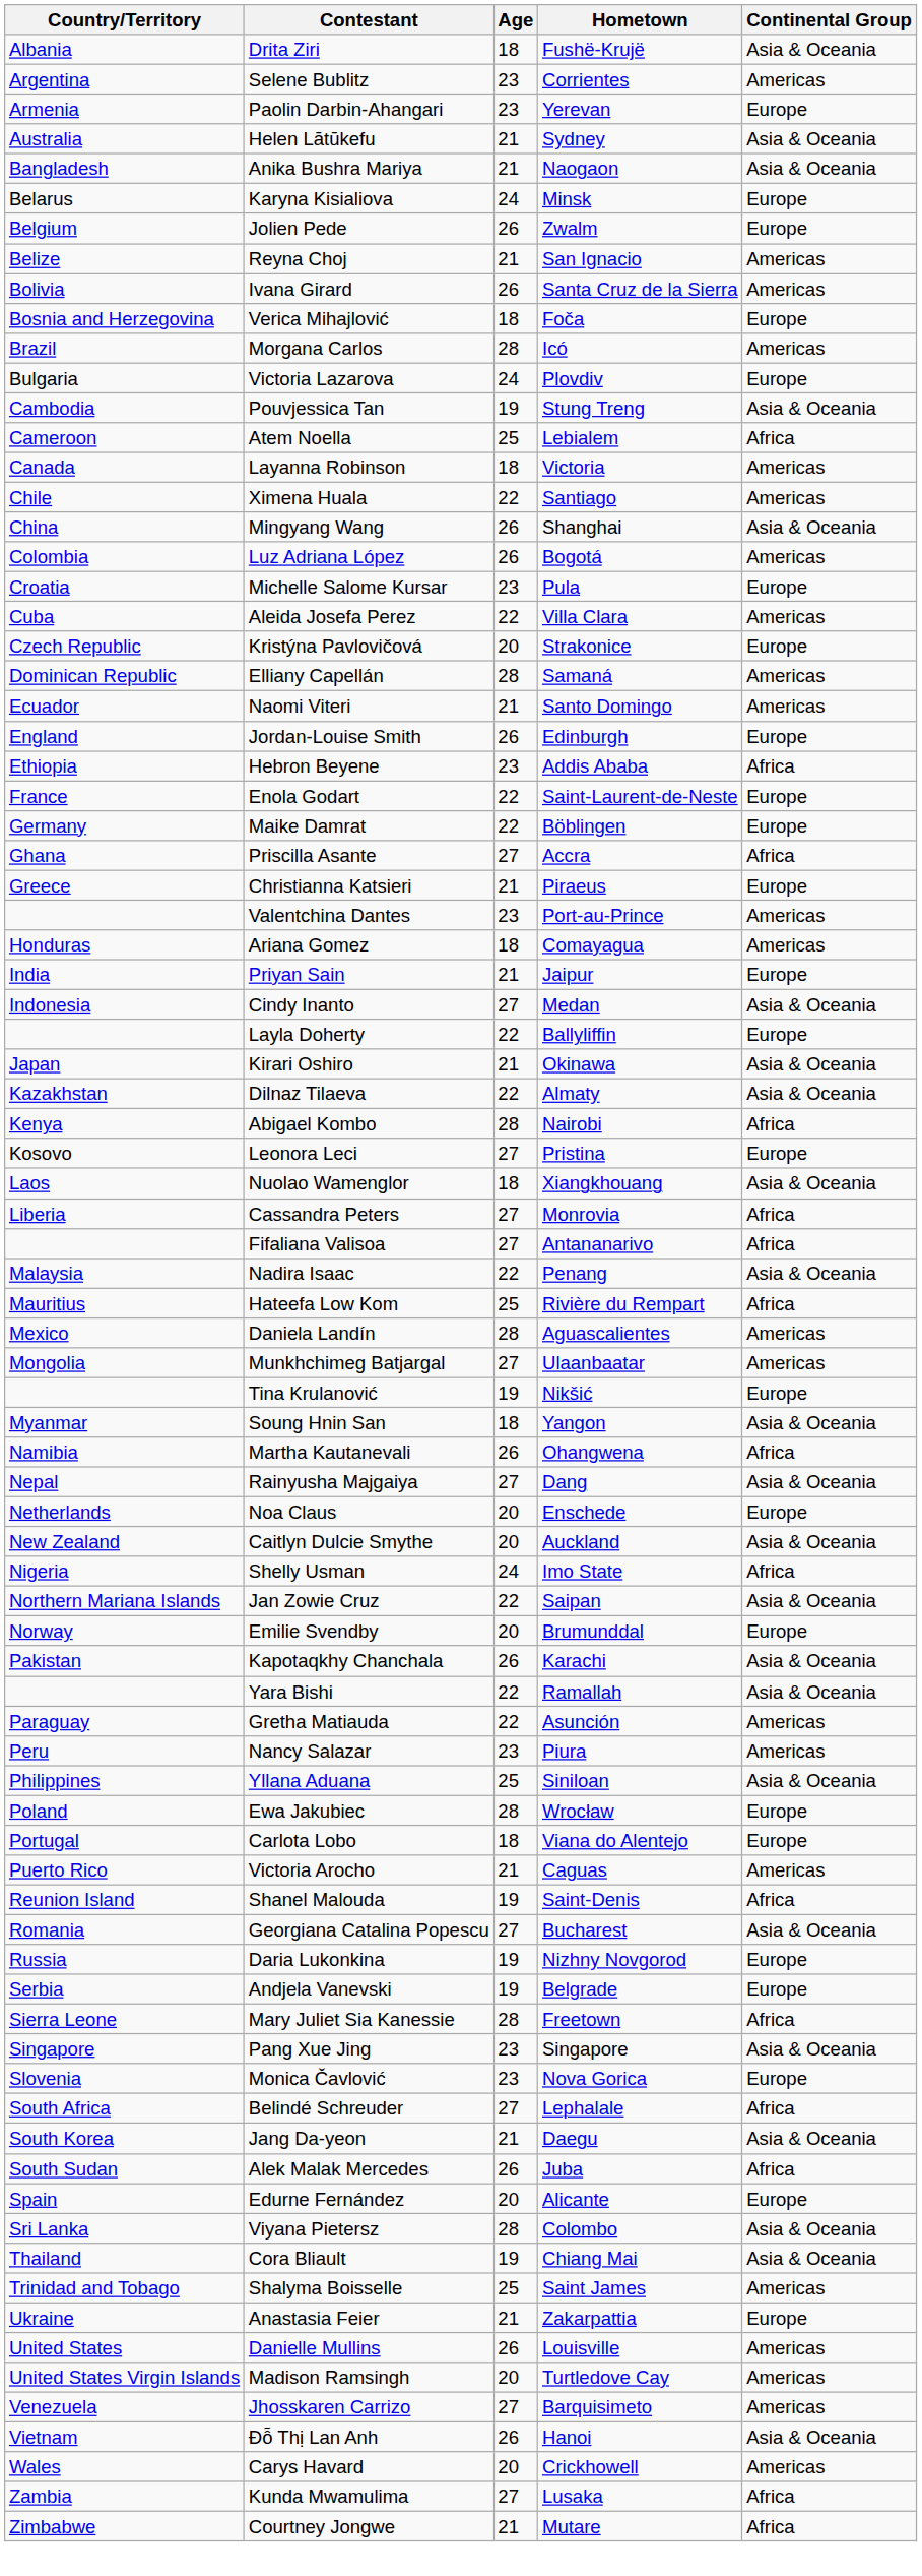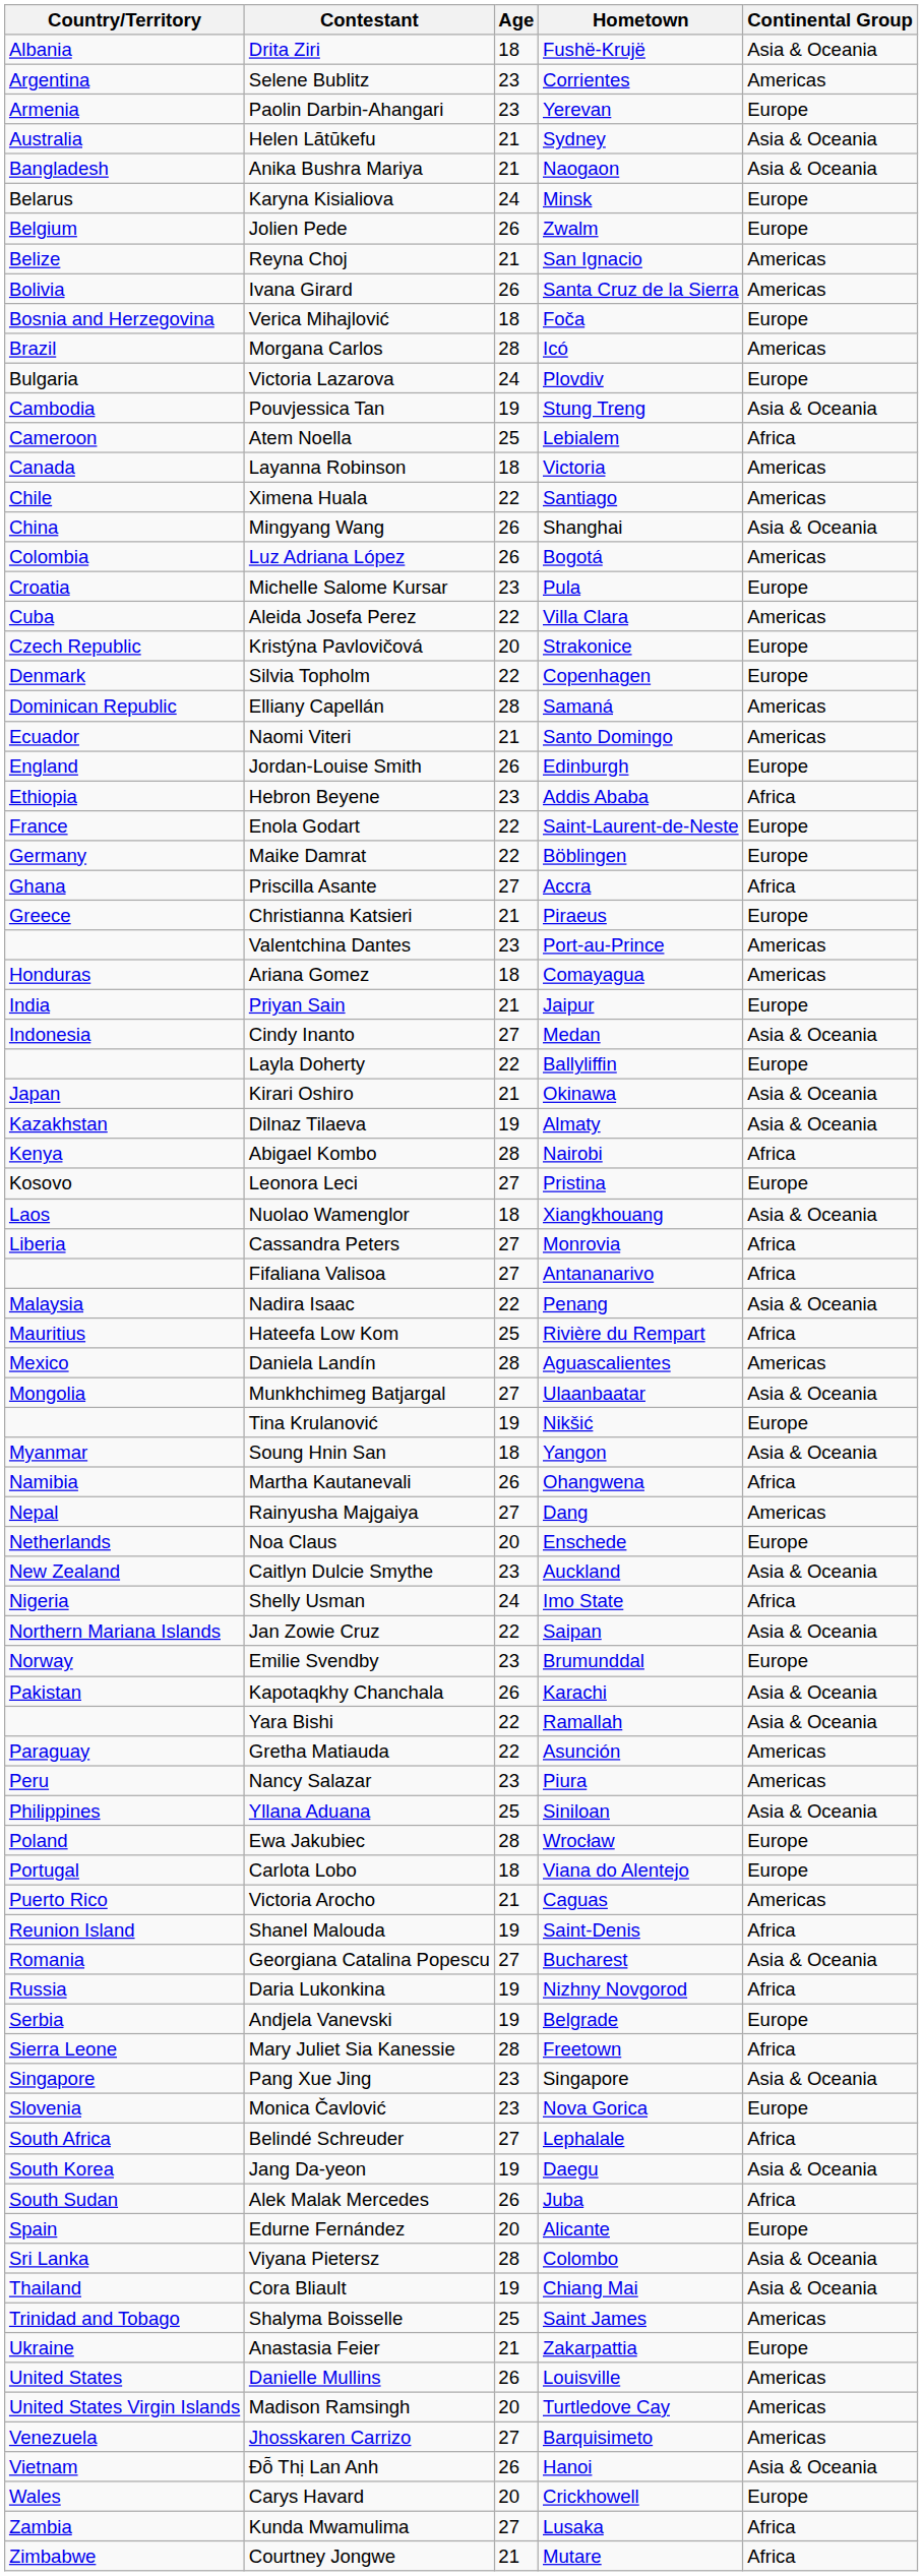 <table class="wikitable sortable" style="font-size:95%;">
 <tr>
 <th>Country/Territory</th>
 <th>Contestant</th>
 <th>Age</th>
 <th>Hometown</th>
 <th>Continental Group</th>
 </tr>
 <tr>
 <td> <a href='#'>Albania</a></td>
 <td><a href='#'>Drita Ziri</a></td>
 <td>18</td>
 <td><a href='#'>Fushë-Krujë</a></td>
 <td>Asia & Oceania</td>
 </tr>
 <tr>
 <td> <a href='#'>Argentina</a></td>
 <td>Selene Bublitz</td>
 <td>23</td>
 <td><a href='#'>Corrientes</a></td>
 <td>Americas</td>
 </tr>
 <tr>
 <td> <a href='#'>Armenia</a></td>
 <td>Paolin Darbin-Ahangari</td>
 <td>23</td>
 <td><a href='#'>Yerevan</a></td>
 <td>Europe</td>
 </tr>
 <tr>
 <td> <a href='#'>Australia</a></td>
 <td>Helen Lātūkefu</td>
 <td>21</td>
 <td><a href='#'>Sydney</a></td>
 <td>Asia & Oceania</td>
 </tr>
 <tr>
 <td> <a href='#'>Bangladesh</a></td>
 <td>Anika Bushra Mariya</td>
 <td>21</td>
 <td><a href='#'>Naogaon</a></td>
 <td>Asia & Oceania</td>
 </tr>
 <tr>
 <td> Belarus</td>
 <td>Karyna Kisialiova</td>
 <td>24</td>
 <td><a href='#'>Minsk</a></td>
 <td>Europe</td>
 </tr>
 <tr>
 <td> <a href='#'>Belgium</a></td>
 <td>Jolien Pede</td>
 <td>26</td>
 <td><a href='#'>Zwalm</a></td>
 <td>Europe</td>
 </tr>
 <tr>
 <td> <a href='#'>Belize</a></td>
 <td>Reyna Choj</td>
 <td>21</td>
 <td><a href='#'>San Ignacio</a></td>
 <td>Americas</td>
 </tr>
 <tr>
 <td> <a href='#'>Bolivia</a></td>
 <td>Ivana Girard</td>
 <td>26</td>
 <td><a href='#'>Santa Cruz de la Sierra</a></td>
 <td>Americas</td>
 </tr>
 <tr>
 <td> <a href='#'>Bosnia and Herzegovina</a></td>
 <td>Verica Mihajlović</td>
 <td>18</td>
 <td><a href='#'>Foča</a></td>
 <td>Europe</td>
 </tr>
 <tr>
 <td> <a href='#'>Brazil</a></td>
 <td>Morgana Carlos</td>
 <td>28</td>
 <td><a href='#'>Icó</a></td>
 <td>Americas</td>
 </tr>
 <tr>
 <td> Bulgaria</td>
 <td>Victoria Lazarova</td>
 <td>24</td>
 <td><a href='#'>Plovdiv</a></td>
 <td>Europe</td>
 </tr>
 <tr>
 <td> <a href='#'>Cambodia</a></td>
 <td>Pouvjessica Tan</td>
 <td>19</td>
 <td><a href='#'>Stung Treng</a></td>
 <td>Asia & Oceania</td>
 </tr>
 <tr>
 <td> <a href='#'>Cameroon</a></td>
 <td>Atem Noella</td>
 <td>25</td>
 <td><a href='#'>Lebialem</a></td>
 <td>Africa</td>
 </tr>
 <tr>
 <td> <a href='#'>Canada</a></td>
 <td>Layanna Robinson</td>
 <td>18</td>
 <td><a href='#'>Victoria</a></td>
 <td>Americas</td>
 </tr>
 <tr>
 <td> <a href='#'>Chile</a></td>
 <td>Ximena Huala</td>
 <td>22</td>
 <td><a href='#'>Santiago</a></td>
 <td>Americas</td>
 </tr>
 <tr>
 <td> <a href='#'>China</a></td>
 <td>Mingyang Wang</td>
 <td>26</td>
 <td>Shanghai</td>
 <td>Asia & Oceania</td>
 </tr>
 <tr>
 <td> <a href='#'>Colombia</a></td>
 <td><a href='#'>Luz Adriana López</a></td>
 <td>26</td>
 <td><a href='#'>Bogotá</a></td>
 <td>Americas</td>
 </tr>
 <tr>
 <td> <a href='#'>Croatia</a></td>
 <td>Michelle Salome Kursar</td>
 <td>23</td>
 <td><a href='#'>Pula</a></td>
 <td>Europe</td>
 </tr>
 <tr>
 <td> <a href='#'>Cuba</a></td>
 <td>Aleida Josefa Perez</td>
 <td>22</td>
 <td><a href='#'>Villa Clara</a></td>
 <td>Americas</td>
 </tr>
 <tr>
 <td> <a href='#'>Czech Republic</a></td>
 <td>Kristýna Pavlovičová</td>
 <td>20</td>
 <td><a href='#'>Strakonice</a></td>
 <td>Europe</td>
 </tr>
 <tr>
+<td> <a href='#'>Denmark</a></td>
+<td>Silvia Topholm</td>
+<td>22</td>
+<td><a href='#'>Copenhagen</a></td>
+<td>Europe</td>
+</tr>
+<tr>
 <td> <a href='#'>Dominican Republic</a></td>
 <td>Elliany Capellán</td>
 <td>28</td>
 <td><a href='#'>Samaná</a></td>
 <td>Americas</td>
 </tr>
 <tr>
 <td> <a href='#'>Ecuador</a></td>
 <td>Naomi Viteri</td>
 <td>21</td>
 <td><a href='#'>Santo Domingo</a></td>
 <td>Americas</td>
 </tr>
 <tr>
 <td> <a href='#'>England</a></td>
 <td>Jordan-Louise Smith</td>
 <td>26</td>
 <td><a href='#'>Edinburgh</a></td>
 <td>Europe</td>
 </tr>
 <tr>
 <td> <a href='#'>Ethiopia</a></td>
 <td>Hebron Beyene</td>
 <td>23</td>
 <td><a href='#'>Addis Ababa</a></td>
 <td>Africa</td>
 </tr>
 <tr>
 <td> <a href='#'>France</a></td>
 <td>Enola Godart</td>
 <td>22</td>
 <td><a href='#'>Saint-Laurent-de-Neste</a></td>
 <td>Europe</td>
 </tr>
 <tr>
 <td> <a href='#'>Germany</a></td>
 <td>Maike Damrat</td>
 <td>22</td>
 <td><a href='#'>Böblingen</a></td>
 <td>Europe</td>
 </tr>
 <tr>
 <td> <a href='#'>Ghana</a></td>
 <td>Priscilla Asante</td>
 <td>27</td>
 <td><a href='#'>Accra</a></td>
 <td>Africa</td>
 </tr>
 <tr>
 <td> <a href='#'>Greece</a></td>
 <td>Christianna Katsieri</td>
 <td>21</td>
 <td><a href='#'>Piraeus</a></td>
 <td>Europe</td>
 </tr>
 <tr>
 <td></td>
 <td>Valentchina Dantes</td>
 <td>23</td>
 <td><a href='#'>Port-au-Prince</a></td>
 <td>Americas</td>
 </tr>
 <tr>
 <td> <a href='#'>Honduras</a></td>
 <td>Ariana Gomez</td>
 <td>18</td>
 <td><a href='#'>Comayagua</a></td>
 <td>Americas</td>
 </tr>
 <tr>
 <td> <a href='#'>India</a></td>
 <td><a href='#'>Priyan Sain</a></td>
 <td>21</td>
 <td><a href='#'>Jaipur</a></td>
 <td>Europe</td>
 </tr>
 <tr>
 <td> <a href='#'>Indonesia</a></td>
 <td>Cindy Inanto</td>
 <td>27</td>
 <td><a href='#'>Medan</a></td>
 <td>Asia & Oceania</td>
 </tr>
 <tr>
 <td></td>
 <td>Layla Doherty</td>
 <td>22</td>
 <td><a href='#'>Ballyliffin</a></td>
 <td>Europe</td>
 </tr>
 <tr>
 <td> <a href='#'>Japan</a></td>
 <td>Kirari Oshiro</td>
 <td>21</td>
 <td><a href='#'>Okinawa</a></td>
 <td>Asia & Oceania</td>
 </tr>
 <tr>
 <td> <a href='#'>Kazakhstan</a></td>
 <td>Dilnaz Tilaeva</td>
-<td>22</td>
+<td>19</td>
 <td><a href='#'>Almaty</a></td>
 <td>Asia & Oceania</td>
 </tr>
 <tr>
 <td> <a href='#'>Kenya</a></td>
 <td>Abigael Kombo</td>
 <td>28</td>
 <td><a href='#'>Nairobi</a></td>
 <td>Africa</td>
 </tr>
 <tr>
 <td> Kosovo</td>
 <td>Leonora Leci</td>
 <td>27</td>
 <td><a href='#'>Pristina</a></td>
 <td>Europe</td>
 </tr>
 <tr>
 <td> <a href='#'>Laos</a></td>
 <td>Nuolao Wamenglor</td>
 <td>18</td>
 <td><a href='#'>Xiangkhouang</a></td>
 <td>Asia & Oceania</td>
 </tr>
 <tr>
 <td> <a href='#'>Liberia</a></td>
 <td>Cassandra Peters</td>
 <td>27</td>
 <td><a href='#'>Monrovia</a></td>
 <td>Africa</td>
 </tr>
 <tr>
 <td></td>
 <td>Fifaliana Valisoa</td>
 <td>27</td>
 <td><a href='#'>Antananarivo</a></td>
 <td>Africa</td>
 </tr>
 <tr>
 <td> <a href='#'>Malaysia</a></td>
 <td>Nadira Isaac</td>
 <td>22</td>
 <td><a href='#'>Penang</a></td>
 <td>Asia & Oceania</td>
 </tr>
 <tr>
 <td> <a href='#'>Mauritius</a></td>
 <td>Hateefa Low Kom</td>
 <td>25</td>
 <td><a href='#'>Rivière du Rempart</a></td>
 <td>Africa</td>
 </tr>
 <tr>
 <td> <a href='#'>Mexico</a></td>
 <td>Daniela Landín</td>
 <td>28</td>
 <td><a href='#'>Aguascalientes</a></td>
 <td>Americas</td>
 </tr>
 <tr>
 <td> <a href='#'>Mongolia</a></td>
 <td>Munkhchimeg Batjargal</td>
 <td>27</td>
 <td><a href='#'>Ulaanbaatar</a></td>
-<td>Americas</td>
+<td>Asia & Oceania</td>
 </tr>
 <tr>
 <td></td>
 <td>Tina Krulanović</td>
 <td>19</td>
 <td><a href='#'>Nikšić</a></td>
 <td>Europe</td>
 </tr>
 <tr>
 <td> <a href='#'>Myanmar</a></td>
 <td>Soung Hnin San</td>
 <td>18</td>
 <td><a href='#'>Yangon</a></td>
 <td>Asia & Oceania</td>
 </tr>
 <tr>
 <td> <a href='#'>Namibia</a></td>
 <td>Martha Kautanevali</td>
 <td>26</td>
 <td><a href='#'>Ohangwena</a></td>
 <td>Africa</td>
 </tr>
 <tr>
 <td> <a href='#'>Nepal</a></td>
 <td>Rainyusha Majgaiya</td>
 <td>27</td>
 <td><a href='#'>Dang</a></td>
-<td>Asia & Oceania</td>
+<td>Americas</td>
 </tr>
 <tr>
 <td> <a href='#'>Netherlands</a></td>
 <td>Noa Claus</td>
 <td>20</td>
 <td><a href='#'>Enschede</a></td>
 <td>Europe</td>
 </tr>
 <tr>
 <td> <a href='#'>New Zealand</a></td>
 <td>Caitlyn Dulcie Smythe</td>
-<td>20</td>
+<td>23</td>
 <td><a href='#'>Auckland</a></td>
 <td>Asia & Oceania</td>
 </tr>
 <tr>
 <td> <a href='#'>Nigeria</a></td>
 <td>Shelly Usman</td>
 <td>24</td>
 <td><a href='#'>Imo State</a></td>
 <td>Africa</td>
 </tr>
 <tr>
 <td> <a href='#'>Northern Mariana Islands</a></td>
 <td>Jan Zowie Cruz</td>
 <td>22</td>
 <td><a href='#'>Saipan</a></td>
 <td>Asia & Oceania</td>
 </tr>
 <tr>
 <td> <a href='#'>Norway</a></td>
 <td>Emilie Svendby</td>
-<td>20</td>
+<td>23</td>
 <td><a href='#'>Brumunddal</a></td>
 <td>Europe</td>
 </tr>
 <tr>
 <td> <a href='#'>Pakistan</a></td>
 <td>Kapotaqkhy Chanchala</td>
 <td>26</td>
 <td><a href='#'>Karachi</a></td>
 <td>Asia & Oceania</td>
 </tr>
 <tr>
 <td></td>
 <td>Yara Bishi</td>
 <td>22</td>
 <td><a href='#'>Ramallah</a></td>
 <td>Asia & Oceania</td>
 </tr>
 <tr>
 <td> <a href='#'>Paraguay</a></td>
 <td>Gretha Matiauda</td>
 <td>22</td>
 <td><a href='#'>Asunción</a></td>
 <td>Americas</td>
 </tr>
 <tr>
 <td> <a href='#'>Peru</a></td>
 <td>Nancy Salazar</td>
 <td>23</td>
 <td><a href='#'>Piura</a></td>
 <td>Americas</td>
 </tr>
 <tr>
 <td> <a href='#'>Philippines</a></td>
 <td><a href='#'>Yllana Aduana</a></td>
 <td>25</td>
 <td><a href='#'>Siniloan</a></td>
 <td>Asia & Oceania</td>
 </tr>
 <tr>
 <td> <a href='#'>Poland</a></td>
 <td>Ewa Jakubiec</td>
 <td>28</td>
 <td><a href='#'>Wrocław</a></td>
 <td>Europe</td>
 </tr>
 <tr>
 <td> <a href='#'>Portugal</a></td>
 <td>Carlota Lobo</td>
 <td>18</td>
 <td><a href='#'>Viana do Alentejo</a></td>
 <td>Europe</td>
 </tr>
 <tr>
 <td> <a href='#'>Puerto Rico</a></td>
 <td>Victoria Arocho</td>
 <td>21</td>
 <td><a href='#'>Caguas</a></td>
 <td>Americas</td>
 </tr>
 <tr>
 <td> <a href='#'>Reunion Island</a></td>
 <td>Shanel Malouda</td>
 <td>19</td>
 <td><a href='#'>Saint-Denis</a></td>
 <td>Africa</td>
 </tr>
 <tr>
 <td> <a href='#'>Romania</a></td>
 <td>Georgiana Catalina Popescu</td>
 <td>27</td>
 <td><a href='#'>Bucharest</a></td>
 <td>Asia & Oceania</td>
 </tr>
 <tr>
 <td> <a href='#'>Russia</a></td>
 <td>Daria Lukonkina</td>
 <td>19</td>
 <td><a href='#'>Nizhny Novgorod</a></td>
-<td>Europe</td>
+<td>Africa</td>
 </tr>
 <tr>
 <td> <a href='#'>Serbia</a></td>
 <td>Andjela Vanevski</td>
 <td>19</td>
 <td><a href='#'>Belgrade</a></td>
 <td>Europe</td>
 </tr>
 <tr>
 <td> <a href='#'>Sierra Leone</a></td>
 <td>Mary Juliet Sia Kanessie</td>
 <td>28</td>
 <td><a href='#'>Freetown</a></td>
 <td>Africa</td>
 </tr>
 <tr>
 <td> <a href='#'>Singapore</a></td>
 <td>Pang Xue Jing</td>
 <td>23</td>
 <td>Singapore</td>
 <td>Asia & Oceania</td>
 </tr>
 <tr>
 <td> <a href='#'>Slovenia</a></td>
 <td>Monica Čavlović</td>
 <td>23</td>
 <td><a href='#'>Nova Gorica</a></td>
 <td>Europe</td>
 </tr>
 <tr>
 <td> <a href='#'>South Africa</a></td>
 <td>Belindé Schreuder</td>
 <td>27</td>
 <td><a href='#'>Lephalale</a></td>
 <td>Africa</td>
 </tr>
 <tr>
 <td> <a href='#'>South Korea</a></td>
 <td>Jang Da-yeon</td>
-<td>21</td>
+<td>19</td>
 <td><a href='#'>Daegu</a></td>
 <td>Asia & Oceania</td>
 </tr>
 <tr>
 <td> <a href='#'>South Sudan</a></td>
 <td>Alek Malak Mercedes</td>
 <td>26</td>
 <td><a href='#'>Juba</a></td>
 <td>Africa</td>
 </tr>
 <tr>
 <td> <a href='#'>Spain</a></td>
 <td>Edurne Fernández</td>
 <td>20</td>
 <td><a href='#'>Alicante</a></td>
 <td>Europe</td>
 </tr>
 <tr>
 <td> <a href='#'>Sri Lanka</a></td>
 <td>Viyana Pietersz</td>
 <td>28</td>
 <td><a href='#'>Colombo</a></td>
 <td>Asia & Oceania</td>
 </tr>
 <tr>
 <td> <a href='#'>Thailand</a></td>
 <td>Cora Bliault</td>
 <td>19</td>
 <td><a href='#'>Chiang Mai</a></td>
 <td>Asia & Oceania</td>
 </tr>
 <tr>
 <td> <a href='#'>Trinidad and Tobago</a></td>
 <td>Shalyma Boisselle</td>
 <td>25</td>
 <td><a href='#'>Saint James</a></td>
 <td>Americas</td>
 </tr>
 <tr>
 <td> <a href='#'>Ukraine</a></td>
 <td>Anastasia Feier</td>
 <td>21</td>
 <td><a href='#'>Zakarpattia</a></td>
 <td>Europe</td>
 </tr>
 <tr>
 <td> <a href='#'>United States</a></td>
 <td><a href='#'>Danielle Mullins</a></td>
 <td>26</td>
 <td><a href='#'>Louisville</a></td>
 <td>Americas</td>
 </tr>
 <tr>
 <td> <a href='#'>United States Virgin Islands</a></td>
 <td>Madison Ramsingh</td>
 <td>20</td>
 <td><a href='#'>Turtledove Cay</a></td>
 <td>Americas</td>
 </tr>
 <tr>
 <td> <a href='#'>Venezuela</a></td>
 <td><a href='#'>Jhosskaren Carrizo</a></td>
 <td>27</td>
 <td><a href='#'>Barquisimeto</a></td>
 <td>Americas</td>
 </tr>
 <tr>
 <td> <a href='#'>Vietnam</a></td>
 <td>Đỗ Thị Lan Anh</td>
 <td>26</td>
 <td><a href='#'>Hanoi</a></td>
 <td>Asia & Oceania</td>
 </tr>
 <tr>
 <td> <a href='#'>Wales</a></td>
 <td>Carys Havard</td>
 <td>20</td>
 <td><a href='#'>Crickhowell</a></td>
-<td>Americas</td>
+<td>Europe</td>
 </tr>
 <tr>
 <td> <a href='#'>Zambia</a></td>
 <td>Kunda Mwamulima</td>
 <td>27</td>
 <td><a href='#'>Lusaka</a></td>
 <td>Africa</td>
 </tr>
 <tr>
 <td> <a href='#'>Zimbabwe</a></td>
 <td>Courtney Jongwe</td>
 <td>21</td>
 <td><a href='#'>Mutare</a></td>
 <td>Africa</td>
 </tr>
 </table>
